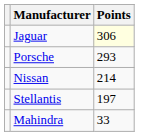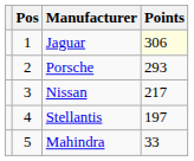 <table class="wikitable" style="font-size: 85%;">
 <tr>
 <th></th>
+<th>Pos</th>
 <th>Manufacturer</th>
 <th>Points</th>
 </tr>
 <tr>
 <td align="left"></td>
+<td align="center">1</td>
 <td> <a href='#'>Jaguar</a></td>
 <td align="left" style="background: lightyellow;">306</td>
 </tr>
 <tr>
 <td align="left"></td>
+<td align="center">2</td>
 <td> <a href='#'>Porsche</a></td>
 <td align="left">293</td>
 </tr>
 <tr>
 <td align="left"></td>
+<td align="center">3</td>
 <td> <a href='#'>Nissan</a></td>
-<td align="left">214</td>
+<td align="left">217</td>
 </tr>
 <tr>
 <td align="left"></td>
+<td align="center">4</td>
 <td> <a href='#'>Stellantis</a></td>
 <td align="left">197</td>
 </tr>
 <tr>
 <td align="left"></td>
+<td align="center">5</td>
 <td> <a href='#'>Mahindra</a></td>
 <td align="left">33</td>
 </tr>
 </table>
